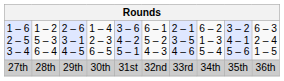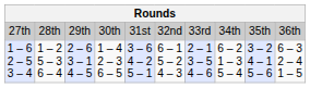 <table class="wikitable">
 <tr>
 <th colspan="10">Rounds</th>
+</tr>
+<tr>
+<td align="center" bgcolor="#CCCCCC">27th</td>
+<td align="center" bgcolor="#CCCCCC">28th</td>
+<td align="center" bgcolor="#CCCCCC">29th</td>
+<td align="center" bgcolor="#CCCCCC">30th</td>
+<td align="center" bgcolor="#CCCCCC">31st</td>
+<td align="center" bgcolor="#CCCCCC">32nd</td>
+<td align="center" bgcolor="#CCCCCC">33rd</td>
+<td align="center" bgcolor="#CCCCCC">34th</td>
+<td align="center" bgcolor="#CCCCCC">35th</td>
+<td align="center" bgcolor="#CCCCCC">36th</td>
 </tr>
 <tr>
 <td align="center" bgcolor="#DFE7FF">1 – 6<br>2 – 5<br>3 – 4</td>
 <td align="center">1 – 2<br>5 – 3<br>6 – 4</td>
 <td align="center" bgcolor="#DFE7FF">2 – 6<br>3 – 1<br>4 – 5</td>
 <td align="center">1 – 4<br>2 – 3<br>6 – 5</td>
 <td align="center" bgcolor="#DFE7FF">3 – 6<br>4 – 2<br>5 – 1</td>
 <td align="center">6 – 1<br>5 – 2<br>4 – 3</td>
 <td align="center" bgcolor="#DFE7FF">2 – 1<br>3 – 5<br>4 – 6</td>
 <td align="center">6 – 2<br>1 – 3<br>5 – 4</td>
 <td align="center" bgcolor="#DFE7FF">3 – 2<br>4 – 1<br>5 – 6</td>
 <td align="center">6 – 3<br>2 – 4<br>1 – 5</td>
 </tr>
-<tr>
-<td align="center" bgcolor="#CCCCCC">27th</td>
-<td align="center" bgcolor="#CCCCCC">28th</td>
-<td align="center" bgcolor="#CCCCCC">29th</td>
-<td align="center" bgcolor="#CCCCCC">30th</td>
-<td align="center" bgcolor="#CCCCCC">31st</td>
-<td align="center" bgcolor="#CCCCCC">32nd</td>
-<td align="center" bgcolor="#CCCCCC">33rd</td>
-<td align="center" bgcolor="#CCCCCC">34th</td>
-<td align="center" bgcolor="#CCCCCC">35th</td>
-<td align="center" bgcolor="#CCCCCC">36th</td>
-</tr>
 </table>
